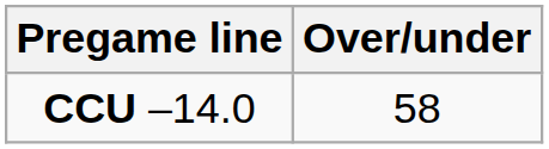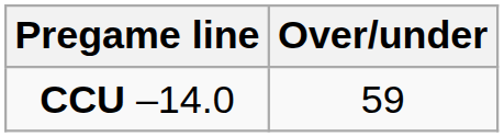 <table class="wikitable">
 <tr align="center">
 <th style=>Pregame line</th>
 <th style=>Over/under</th>
 </tr>
 <tr align="center">
 <td><strong>CCU</strong> –14.0</td>
-<td>58</td>
+<td>59</td>
 </tr>
 </table>
